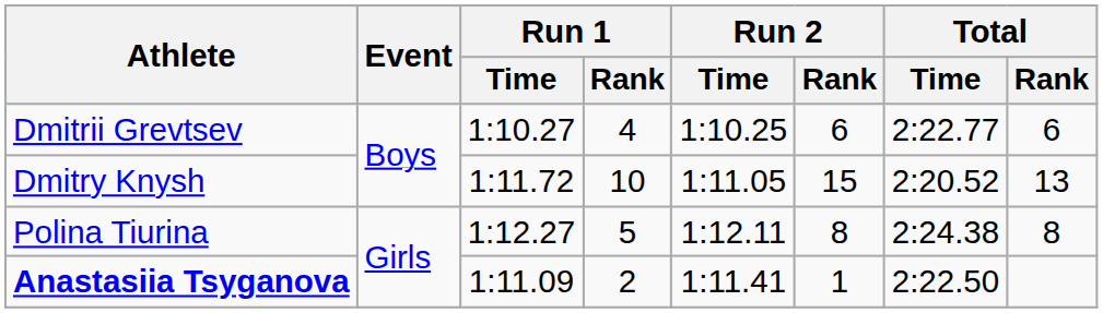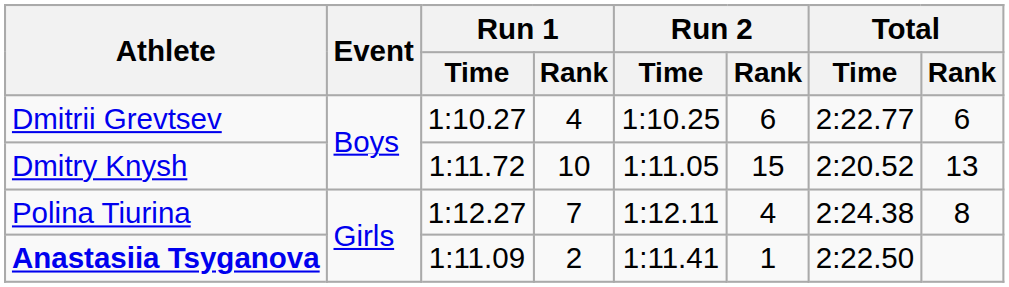 <table class="wikitable" style="font-size:90%; text-align:center;">
 <tr>
 <th rowspan=2>Athlete</th>
 <th rowspan=2>Event</th>
 <th colspan=2>Run 1</th>
 <th colspan=2>Run 2</th>
 <th colspan=2>Total</th>
 </tr>
 <tr style="font-size:95%">
 <th>Time</th>
 <th>Rank</th>
 <th>Time</th>
 <th>Rank</th>
 <th>Time</th>
 <th>Rank</th>
 </tr>
 <tr>
 <td align=left><a href='#'>Dmitrii Grevtsev</a></td>
 <td rowspan=2 align=left><a href='#'>Boys</a></td>
 <td>1:10.27</td>
 <td>4</td>
 <td>1:10.25</td>
 <td>6</td>
 <td>2:22.77</td>
 <td>6</td>
 </tr>
 <tr>
 <td align=left><a href='#'>Dmitry Knysh</a></td>
 <td>1:11.72</td>
 <td>10</td>
 <td>1:11.05</td>
 <td>15</td>
 <td>2:20.52</td>
 <td>13</td>
 </tr>
 <tr>
 <td align=left><a href='#'>Polina Tiurina</a></td>
 <td rowspan=2 align=left><a href='#'>Girls</a></td>
 <td>1:12.27</td>
-<td>5</td>
+<td>7</td>
 <td>1:12.11</td>
-<td>8</td>
+<td>4</td>
 <td>2:24.38</td>
 <td>8</td>
 </tr>
 <tr>
 <td align=left><strong><a href='#'>Anastasiia Tsyganova</a></strong></td>
 <td>1:11.09</td>
 <td>2</td>
 <td>1:11.41</td>
 <td>1</td>
 <td>2:22.50</td>
 <td></td>
 </tr>
 </table>
